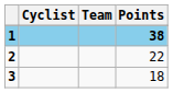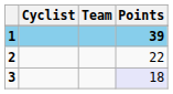 <table class="wikitable">
 <tr>
 <th></th>
 <th>Cyclist</th>
 <th>Team</th>
 <th>Points</th>
 </tr>
 <tr>
 </tr>
 <tr style="background:#87CEEB">
 <td><strong>1</strong></td>
 <td><strong></strong></td>
 <td><strong></strong></td>
-<td align=right><strong>38</strong></td>
+<td align=right><strong>39</strong></td>
 </tr>
 <tr>
 <td><strong>2</strong></td>
 <td></td>
 <td></td>
 <td align=right>22</td>
 </tr>
 <tr>
 <td><strong>3</strong></td>
 <td></td>
 <td></td>
-<td align=right>18</td>
+<td align=right style="background: lavender;">18</td>
 </tr>
 </table>
